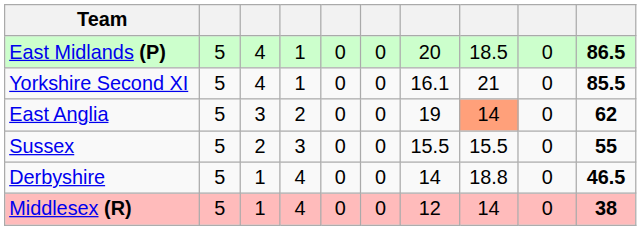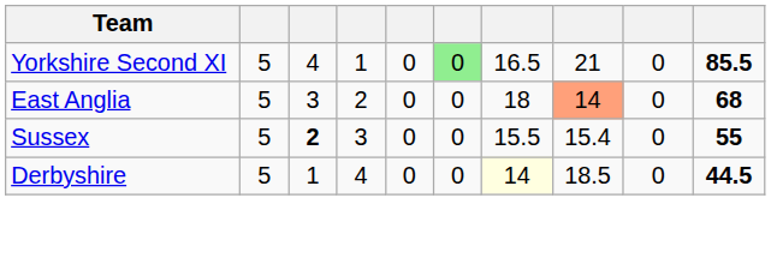 <table class="wikitable" style="text-align:center">
 <tr>
 <th width="150">Team</th>
 <th width="25"></th>
 <th width="25"></th>
 <th width="25"></th>
 <th width="25"></th>
 <th width="25"></th>
 <th width="40"></th>
 <th width="40"></th>
 <th width="40"></th>
 <th width="40"></th>
 </tr>
-<tr style="background:#cfc">
-<td style="text-align:left"><a href='#'>East Midlands</a> <strong>(P)</strong></td>
-<td>5</td>
-<td>4</td>
-<td>1</td>
-<td>0</td>
-<td>0</td>
-<td>20</td>
-<td>18.5</td>
-<td>0</td>
-<td><strong>86.5</strong></td>
-</tr>
 <tr>
 <td style="text-align:left"><a href='#'>Yorkshire Second XI</a></td>
 <td>5</td>
 <td>4</td>
 <td>1</td>
 <td>0</td>
-<td>0</td>
-<td>16.1</td>
+<td style="background: lightgreen;">0</td>
+<td>16.5</td>
 <td>21</td>
 <td>0</td>
 <td><strong>85.5</strong></td>
 </tr>
 <tr>
 <td style="text-align:left"><a href='#'>East Anglia</a></td>
 <td>5</td>
 <td>3</td>
 <td>2</td>
 <td>0</td>
 <td>0</td>
-<td>19</td>
+<td>18</td>
 <td style="background: lightsalmon;">14</td>
 <td>0</td>
-<td><strong>62</strong></td>
+<td><strong>68</strong></td>
 </tr>
 <tr>
 <td style="text-align:left"><a href='#'>Sussex</a></td>
 <td>5</td>
-<td>2</td>
+<td><strong>2</strong></td>
 <td>3</td>
 <td>0</td>
 <td>0</td>
 <td>15.5</td>
-<td>15.5</td>
+<td>15.4</td>
 <td>0</td>
 <td><strong>55</strong></td>
 </tr>
 <tr>
 <td style="text-align:left"><a href='#'>Derbyshire</a></td>
 <td>5</td>
 <td>1</td>
 <td>4</td>
 <td>0</td>
 <td>0</td>
-<td>14</td>
-<td>18.8</td>
+<td style="background: lightyellow;">14</td>
+<td>18.5</td>
 <td>0</td>
-<td><strong>46.5</strong></td>
-</tr>
-<tr style="background:#FFBBBB">
-<td style="text-align:left"><a href='#'>Middlesex</a> <strong>(R)</strong></td>
-<td>5</td>
-<td>1</td>
-<td>4</td>
-<td>0</td>
-<td>0</td>
-<td>12</td>
-<td>14</td>
-<td>0</td>
-<td><strong>38</strong></td>
+<td><strong>44.5</strong></td>
 </tr>
 </table>
